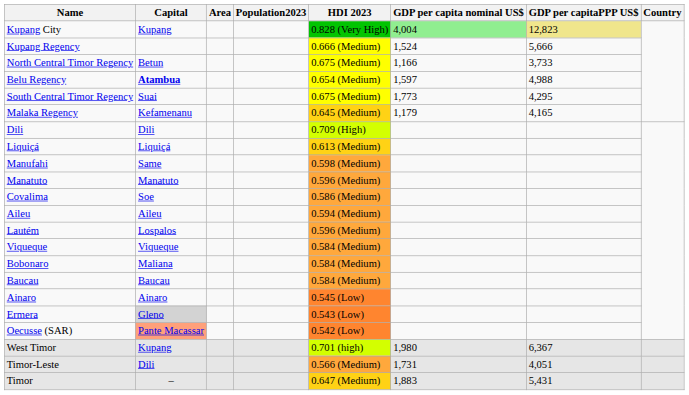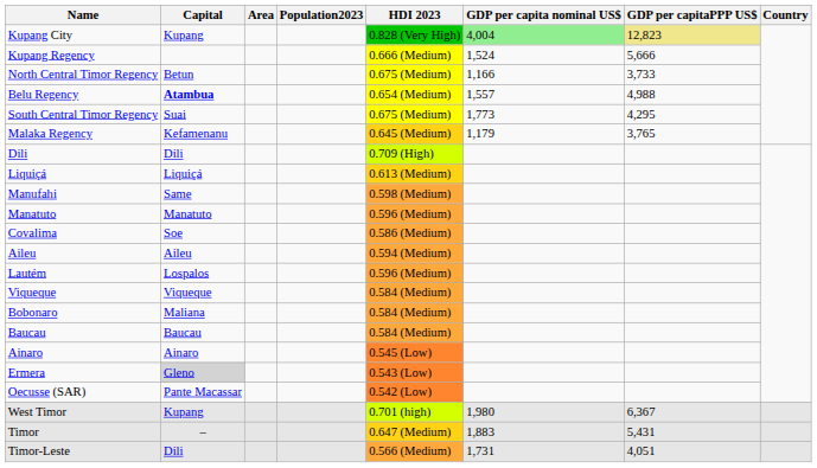 <table class="sortable wikitable sticky-header static-row-numbers sort-under col1left col2left col5left col8left" >
 <tr>
 <th>Name</th>
 <th>Capital</th>
 <th>Area</th>
 <th>Population2023</th>
 <th>HDI 2023</th>
 <th>GDP per capita nominal US$</th>
 <th>GDP per capitaPPP US$</th>
 <th>Country</th>
 </tr>
 <tr>
 <td><a href='#'>Kupang</a> City</td>
 <td><a href='#'>Kupang</a></td>
 <td></td>
 <td></td>
 <td bgcolor=00C400>0.828 (Very High)</td>
 <td style="background: lightgreen;">4,004</td>
 <td style="background: khaki;">12,823</td>
 <td rowspan="6"></td>
 </tr>
 <tr>
 <td><a href='#'>Kupang Regency</a></td>
 <td></td>
 <td></td>
 <td></td>
 <td bgcolor=FFFF00>0.666 (Medium)</td>
 <td>1,524</td>
 <td>5,666</td>
 </tr>
 <tr>
 <td><a href='#'>North Central Timor Regency</a></td>
 <td><a href='#'>Betun</a></td>
 <td></td>
 <td></td>
 <td bgcolor=FFFF00>0.675 (Medium)</td>
 <td>1,166</td>
 <td>3,733</td>
 </tr>
 <tr>
 <td><a href='#'>Belu Regency</a></td>
 <td><strong><a href='#'>Atambua</a></strong></td>
 <td></td>
 <td></td>
 <td bgcolor=FFFF00>0.654 (Medium)</td>
-<td>1,597</td>
+<td>1,557</td>
 <td>4,988</td>
 </tr>
 <tr>
 <td><a href='#'>South Central Timor Regency</a></td>
 <td><a href='#'>Suai</a></td>
 <td></td>
 <td></td>
 <td bgcolor=FFFF00>0.675 (Medium)</td>
 <td>1,773</td>
 <td>4,295</td>
 </tr>
 <tr>
 <td><a href='#'>Malaka Regency</a></td>
 <td><a href='#'>Kefamenanu</a></td>
 <td></td>
 <td></td>
 <td bgcolor=FFD215>0.645 (Medium)</td>
 <td>1,179</td>
-<td>4,165</td>
+<td>3,765</td>
 </tr>
 <tr>
 <td><a href='#'>Dili</a></td>
 <td><a href='#'>Dili</a></td>
 <td></td>
 <td></td>
 <td bgcolor=D3FF00>0.709 (High)</td>
 <td></td>
 <td></td>
 <td rowspan="13"></td>
 </tr>
 <tr>
 <td><a href='#'>Liquiçá</a></td>
 <td><a href='#'>Liquiçá</a></td>
 <td></td>
 <td></td>
 <td bgcolor=FFD215>0.613 (Medium)</td>
 <td></td>
 <td></td>
 </tr>
 <tr>
 <td><a href='#'>Manufahi</a></td>
 <td><a href='#'>Same</a></td>
 <td></td>
 <td></td>
 <td bgcolor=FFA83C>0.598 (Medium)</td>
 <td></td>
 <td></td>
 </tr>
 <tr>
 <td><a href='#'>Manatuto</a></td>
 <td><a href='#'>Manatuto</a></td>
 <td></td>
 <td></td>
 <td bgcolor=FFA83C>0.596 (Medium)</td>
 <td></td>
 <td></td>
 </tr>
 <tr>
 <td><a href='#'>Covalima</a></td>
 <td><a href='#'>Soe</a></td>
 <td></td>
 <td></td>
 <td bgcolor=FFA83C>0.586 (Medium)</td>
 <td></td>
 <td></td>
 </tr>
 <tr>
 <td><a href='#'>Aileu</a></td>
 <td><a href='#'>Aileu</a></td>
 <td></td>
 <td></td>
 <td bgcolor=FFA83C>0.594 (Medium)</td>
 <td></td>
 <td></td>
 </tr>
 <tr>
 <td><a href='#'>Lautém</a></td>
 <td><a href='#'>Lospalos</a></td>
 <td></td>
 <td></td>
 <td bgcolor=FFA83C>0.596 (Medium)</td>
 <td></td>
 <td></td>
 </tr>
 <tr>
 <td><a href='#'>Viqueque</a></td>
 <td><a href='#'>Viqueque</a></td>
 <td></td>
 <td></td>
 <td bgcolor=FFA83C>0.584 (Medium)</td>
 <td></td>
 <td></td>
 </tr>
 <tr>
 <td><a href='#'>Bobonaro</a></td>
 <td><a href='#'>Maliana</a></td>
 <td></td>
 <td></td>
 <td bgcolor=FFA83C>0.584 (Medium)</td>
 <td></td>
 <td></td>
 </tr>
 <tr>
 <td><a href='#'>Baucau</a></td>
 <td><a href='#'>Baucau</a></td>
 <td></td>
 <td></td>
 <td bgcolor=FFA83C>0.584 (Medium)</td>
 <td></td>
 <td></td>
 </tr>
 <tr>
 <td><a href='#'>Ainaro</a></td>
 <td><a href='#'>Ainaro</a></td>
 <td></td>
 <td></td>
 <td bgcolor=FF852F>0.545 (Low)</td>
 <td></td>
 <td></td>
 </tr>
 <tr>
 <td><a href='#'>Ermera</a></td>
 <td style="background: lightgrey;"><a href='#'>Gleno</a></td>
 <td></td>
 <td></td>
 <td bgcolor=FF852F>0.543 (Low)</td>
 <td></td>
 <td></td>
 </tr>
 <tr>
 <td><a href='#'>Oecusse</a> (SAR)</td>
-<td style="background: lightsalmon;"><a href='#'>Pante Macassar</a></td>
+<td><a href='#'>Pante Macassar</a></td>
 <td></td>
 <td></td>
 <td bgcolor=FF852F>0.542 (Low)</td>
 <td></td>
 <td></td>
 </tr>
 <tr class=static-row-numbers-norank bgcolor=e6e6e6>
 <td>West Timor</td>
 <td><a href='#'>Kupang</a></td>
 <td></td>
 <td></td>
 <td bgcolor=D3FF00>0.701 (high)</td>
 <td>1,980</td>
 <td>6,367</td>
 <td></td>
 </tr>
 <tr class=static-row-numbers-norank bgcolor=e6e6e6>
+<td>Timor</td>
+<td align="center">–</td>
+<td></td>
+<td></td>
+<td bgcolor=FFD215>0.647 (Medium)</td>
+<td>1,883</td>
+<td>5,431</td>
+<td></td>
+</tr>
+<tr class=static-row-numbers-norank bgcolor=e6e6e6>
 <td>Timor-Leste</td>
 <td><a href='#'>Dili</a></td>
 <td></td>
 <td></td>
 <td bgcolor=FFA83C>0.566 (Medium)</td>
 <td>1,731</td>
 <td>4,051</td>
 <td></td>
 </tr>
-<tr class=static-row-numbers-norank bgcolor=e6e6e6>
-<td>Timor</td>
-<td align="center">–</td>
-<td></td>
-<td></td>
-<td bgcolor=FFD215>0.647 (Medium)</td>
-<td>1,883</td>
-<td>5,431</td>
-<td></td>
-</tr>
 </table>
